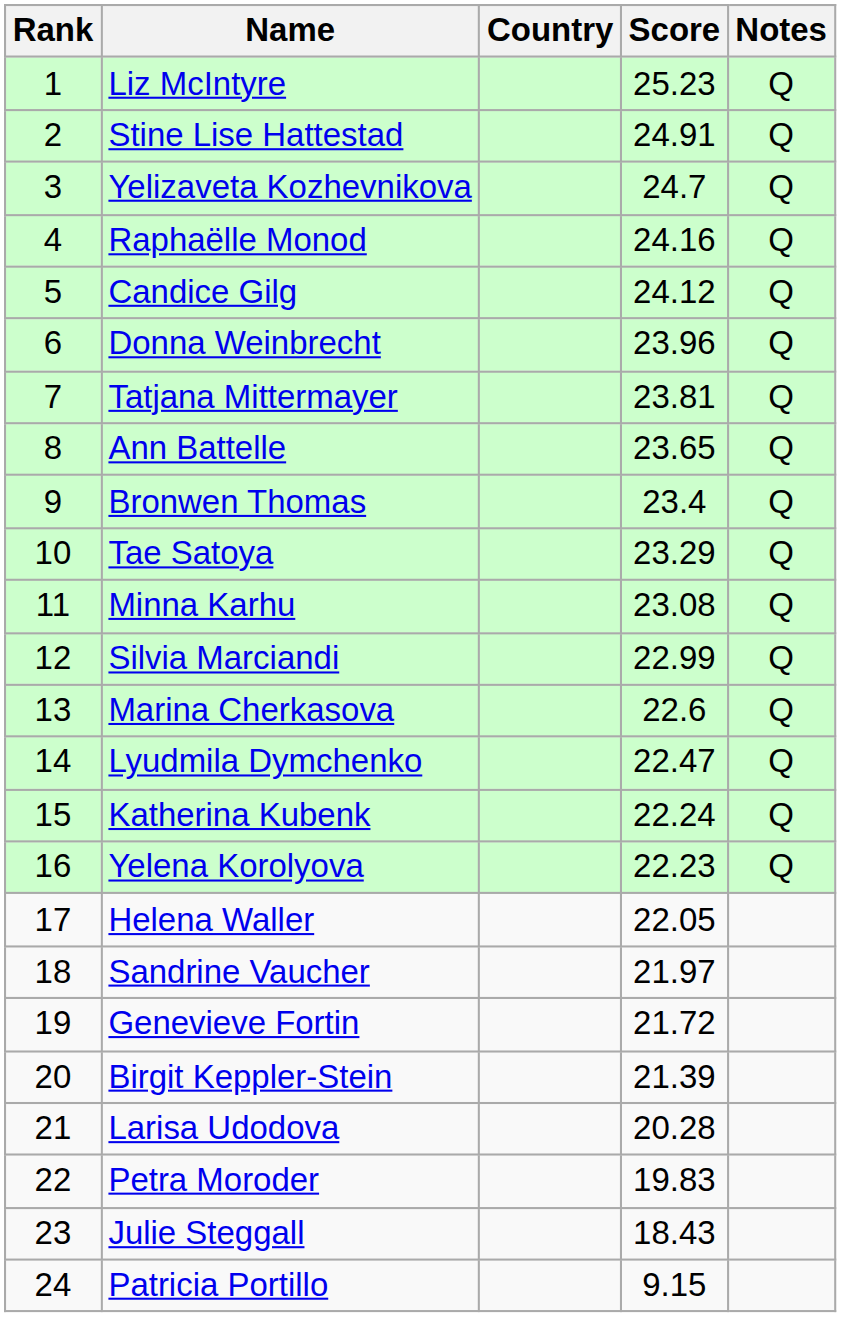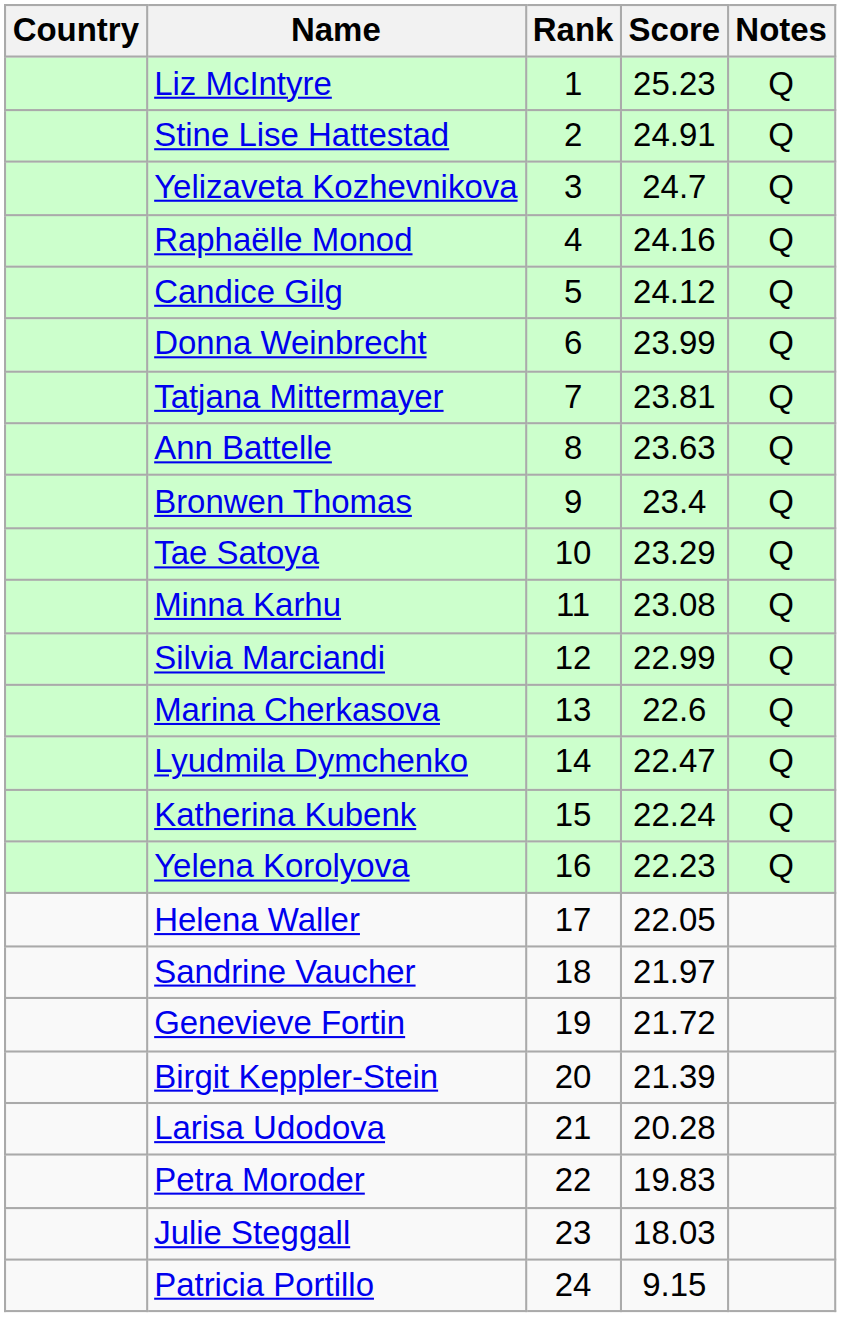 <table class="wikitable sortable" style="text-align:center">
 <tr>
+<th>Country</th>
+<th>Name</th>
 <th>Rank</th>
-<th>Name</th>
-<th>Country</th>
 <th>Score</th>
 <th>Notes</th>
 </tr>
 <tr bgcolor="#ccffcc">
+<td align=left></td>
+<td align=left><a href='#'>Liz McIntyre</a></td>
 <td>1</td>
-<td align=left><a href='#'>Liz McIntyre</a></td>
-<td align=left></td>
 <td>25.23</td>
 <td>Q</td>
 </tr>
 <tr bgcolor=#ccffcc>
+<td align=left></td>
+<td align=left><a href='#'>Stine Lise Hattestad</a></td>
 <td>2</td>
-<td align=left><a href='#'>Stine Lise Hattestad</a></td>
-<td align=left></td>
 <td>24.91</td>
 <td>Q</td>
 </tr>
 <tr bgcolor=#ccffcc>
+<td align=left></td>
+<td align=left><a href='#'>Yelizaveta Kozhevnikova</a></td>
 <td>3</td>
-<td align=left><a href='#'>Yelizaveta Kozhevnikova</a></td>
-<td align=left></td>
 <td>24.7</td>
 <td>Q</td>
 </tr>
 <tr bgcolor=#ccffcc>
+<td align=left></td>
+<td align=left><a href='#'>Raphaëlle Monod</a></td>
 <td>4</td>
-<td align=left><a href='#'>Raphaëlle Monod</a></td>
-<td align=left></td>
 <td>24.16</td>
 <td>Q</td>
 </tr>
 <tr bgcolor=#ccffcc>
+<td align=left></td>
+<td align=left><a href='#'>Candice Gilg</a></td>
 <td>5</td>
-<td align=left><a href='#'>Candice Gilg</a></td>
-<td align=left></td>
 <td>24.12</td>
 <td>Q</td>
 </tr>
 <tr bgcolor=#ccffcc>
+<td align=left></td>
+<td align=left><a href='#'>Donna Weinbrecht</a></td>
 <td>6</td>
-<td align=left><a href='#'>Donna Weinbrecht</a></td>
-<td align=left></td>
-<td>23.96</td>
+<td>23.99</td>
 <td>Q</td>
 </tr>
 <tr bgcolor=#ccffcc>
+<td align=left></td>
+<td align=left><a href='#'>Tatjana Mittermayer</a></td>
 <td>7</td>
-<td align=left><a href='#'>Tatjana Mittermayer</a></td>
-<td align=left></td>
 <td>23.81</td>
 <td>Q</td>
 </tr>
 <tr bgcolor=#ccffcc>
+<td align=left></td>
+<td align=left><a href='#'>Ann Battelle</a></td>
 <td>8</td>
-<td align=left><a href='#'>Ann Battelle</a></td>
-<td align=left></td>
-<td>23.65</td>
+<td>23.63</td>
 <td>Q</td>
 </tr>
 <tr bgcolor=#ccffcc>
+<td align=left></td>
+<td align=left><a href='#'>Bronwen Thomas</a></td>
 <td>9</td>
-<td align=left><a href='#'>Bronwen Thomas</a></td>
-<td align=left></td>
 <td>23.4</td>
 <td>Q</td>
 </tr>
 <tr bgcolor=#ccffcc>
+<td align=left></td>
+<td align=left><a href='#'>Tae Satoya</a></td>
 <td>10</td>
-<td align=left><a href='#'>Tae Satoya</a></td>
-<td align=left></td>
 <td>23.29</td>
 <td>Q</td>
 </tr>
 <tr bgcolor=#ccffcc>
+<td align=left></td>
+<td align=left><a href='#'>Minna Karhu</a></td>
 <td>11</td>
-<td align=left><a href='#'>Minna Karhu</a></td>
-<td align=left></td>
 <td>23.08</td>
 <td>Q</td>
 </tr>
 <tr bgcolor=#ccffcc>
+<td align=left></td>
+<td align=left><a href='#'>Silvia Marciandi</a></td>
 <td>12</td>
-<td align=left><a href='#'>Silvia Marciandi</a></td>
-<td align=left></td>
 <td>22.99</td>
 <td>Q</td>
 </tr>
 <tr bgcolor=#ccffcc>
+<td align=left></td>
+<td align=left><a href='#'>Marina Cherkasova</a></td>
 <td>13</td>
-<td align=left><a href='#'>Marina Cherkasova</a></td>
-<td align=left></td>
 <td>22.6</td>
 <td>Q</td>
 </tr>
 <tr bgcolor=#ccffcc>
+<td align=left></td>
+<td align=left><a href='#'>Lyudmila Dymchenko</a></td>
 <td>14</td>
-<td align=left><a href='#'>Lyudmila Dymchenko</a></td>
-<td align=left></td>
 <td>22.47</td>
 <td>Q</td>
 </tr>
 <tr bgcolor=#ccffcc>
+<td align=left></td>
+<td align=left><a href='#'>Katherina Kubenk</a></td>
 <td>15</td>
-<td align=left><a href='#'>Katherina Kubenk</a></td>
-<td align=left></td>
 <td>22.24</td>
 <td>Q</td>
 </tr>
 <tr bgcolor=#ccffcc>
+<td align=left></td>
+<td align=left><a href='#'>Yelena Korolyova</a></td>
 <td>16</td>
-<td align=left><a href='#'>Yelena Korolyova</a></td>
-<td align=left></td>
 <td>22.23</td>
 <td>Q</td>
 </tr>
 <tr>
+<td align=left></td>
+<td align=left><a href='#'>Helena Waller</a></td>
 <td>17</td>
-<td align=left><a href='#'>Helena Waller</a></td>
-<td align=left></td>
 <td>22.05</td>
 <td></td>
 </tr>
 <tr>
+<td align=left></td>
+<td align=left><a href='#'>Sandrine Vaucher</a></td>
 <td>18</td>
-<td align=left><a href='#'>Sandrine Vaucher</a></td>
-<td align=left></td>
 <td>21.97</td>
 <td></td>
 </tr>
 <tr>
+<td align=left></td>
+<td align=left><a href='#'>Genevieve Fortin</a></td>
 <td>19</td>
-<td align=left><a href='#'>Genevieve Fortin</a></td>
-<td align=left></td>
 <td>21.72</td>
 <td></td>
 </tr>
 <tr>
+<td align=left></td>
+<td align=left><a href='#'>Birgit Keppler-Stein</a></td>
 <td>20</td>
-<td align=left><a href='#'>Birgit Keppler-Stein</a></td>
-<td align=left></td>
 <td>21.39</td>
 <td></td>
 </tr>
 <tr>
+<td align=left></td>
+<td align=left><a href='#'>Larisa Udodova</a></td>
 <td>21</td>
-<td align=left><a href='#'>Larisa Udodova</a></td>
-<td align=left></td>
 <td>20.28</td>
 <td></td>
 </tr>
 <tr>
+<td align=left></td>
+<td align=left><a href='#'>Petra Moroder</a></td>
 <td>22</td>
-<td align=left><a href='#'>Petra Moroder</a></td>
-<td align=left></td>
 <td>19.83</td>
 <td></td>
 </tr>
 <tr>
+<td align=left></td>
+<td align=left><a href='#'>Julie Steggall</a></td>
 <td>23</td>
-<td align=left><a href='#'>Julie Steggall</a></td>
-<td align=left></td>
-<td>18.43</td>
+<td>18.03</td>
 <td></td>
 </tr>
 <tr>
+<td align=left></td>
+<td align=left><a href='#'>Patricia Portillo</a></td>
 <td>24</td>
-<td align=left><a href='#'>Patricia Portillo</a></td>
-<td align=left></td>
 <td>9.15</td>
 <td></td>
 </tr>
 </table>
